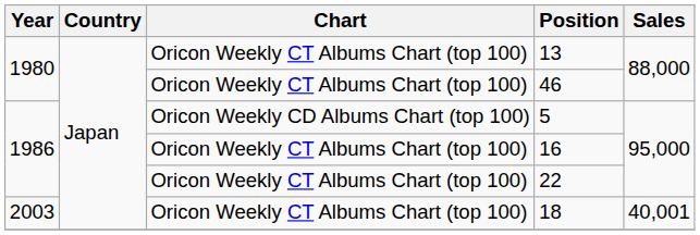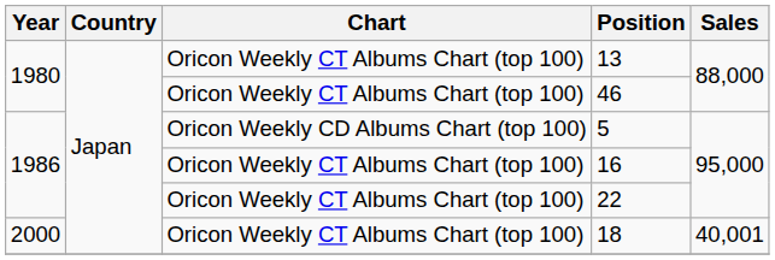 <table class="wikitable">
 <tr>
 <th>Year</th>
 <th>Country</th>
 <th>Chart</th>
 <th>Position</th>
 <th>Sales</th>
 </tr>
 <tr>
 <td rowspan=2>1980</td>
 <td rowspan=6>Japan</td>
 <td>Oricon Weekly <a href='#'>CT</a> Albums Chart (top 100)</td>
 <td>13</td>
 <td rowspan=2>88,000</td>
 </tr>
 <tr>
 <td>Oricon Weekly <a href='#'>CT</a> Albums Chart (top 100)</td>
 <td>46</td>
 </tr>
 <tr>
 <td rowspan=3>1986</td>
 <td>Oricon Weekly CD Albums Chart (top 100)</td>
 <td>5</td>
 <td rowspan=3>95,000</td>
 </tr>
 <tr>
 <td>Oricon Weekly <a href='#'>CT</a> Albums Chart (top 100)</td>
 <td>16</td>
 </tr>
 <tr>
 <td>Oricon Weekly <a href='#'>CT</a> Albums Chart (top 100)</td>
 <td>22</td>
 </tr>
 <tr>
-<td>2003</td>
+<td>2000</td>
 <td>Oricon Weekly <a href='#'>CT</a> Albums Chart (top 100)</td>
 <td>18</td>
 <td>40,001</td>
 </tr>
 <tr>
 </tr>
 </table>
